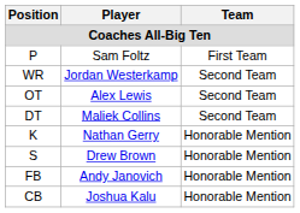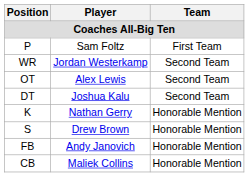 <table class="wikitable sortable">
 <tr>
 <th>Position</th>
 <th>Player</th>
 <th>Team</th>
 </tr>
 <tr>
 <td colspan="3" style="text-align:center; background:#ddd;"><strong>Coaches All-Big Ten</strong></td>
 </tr>
 <tr style="text-align:center;">
 <td style="background:white">P</td>
 <td style="background:white">Sam Foltz</td>
 <td style="background:white">First Team</td>
 </tr>
 <tr style="text-align:center;">
 <td style="background:white">WR</td>
 <td style="background:white"><a href='#'>Jordan Westerkamp</a></td>
 <td style="background:white">Second Team</td>
 </tr>
 <tr style="text-align:center;">
 <td style="background:white">OT</td>
 <td style="background:white"><a href='#'>Alex Lewis</a></td>
 <td style="background:white">Second Team</td>
 </tr>
 <tr style="text-align:center;">
 <td style="background:white">DT</td>
-<td style="background:white"><a href='#'>Maliek Collins</a></td>
+<td style="background:white"><a href='#'>Joshua Kalu</a></td>
 <td style="background:white">Second Team</td>
 </tr>
 <tr style="text-align:center;">
 <td style="background:white">K</td>
 <td style="background:white"><a href='#'>Nathan Gerry</a></td>
 <td style="background:white">Honorable Mention</td>
 </tr>
 <tr style="text-align:center;">
 <td style="background:white">S</td>
 <td style="background:white"><a href='#'>Drew Brown</a></td>
 <td style="background:white">Honorable Mention</td>
 </tr>
 <tr style="text-align:center;">
 <td style="background:white">FB</td>
 <td style="background:white"><a href='#'>Andy Janovich</a></td>
 <td style="background:white">Honorable Mention</td>
 </tr>
 <tr style="text-align:center;">
 <td style="background:white">CB</td>
-<td style="background:white"><a href='#'>Joshua Kalu</a></td>
+<td style="background:white"><a href='#'>Maliek Collins</a></td>
 <td style="background:white">Honorable Mention</td>
 </tr>
 </table>
